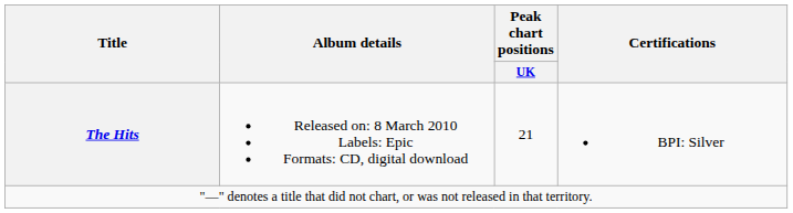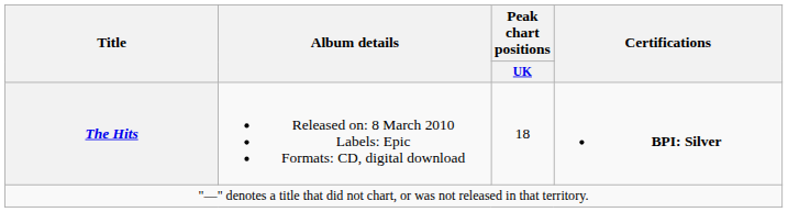 <table class="wikitable plainrowheaders" style="text-align:center;">
 <tr>
 <th scope="col" rowspan="2" style="width:14em;">Title</th>
 <th scope="col" rowspan="2" style="width:18em;">Album details</th>
 <th scope="col" colspan="1">Peak chart positions</th>
 <th scope="col" rowspan="2" style="width:15em;">Certifications</th>
 </tr>
 <tr>
 <th scope="col" style="width:3em;font-size:85%;"><a href='#'>UK</a><br></th>
 </tr>
 <tr>
 <th scope="row"><em><a href='#'>The Hits</a></em></th>
 <td><br><ul><li>Released on: 8 March 2010</li><li>Labels: Epic</li><li>Formats: CD, digital download</li></ul></td>
-<td>21</td>
-<td><br><ul><li>BPI: Silver</li></ul></td>
+<td>18</td>
+<td><strong><br><ul><li>BPI: Silver</li></ul></strong></td>
 </tr>
 <tr>
 <td colspan="14" style="font-size:90%">"—" denotes a title that did not chart, or was not released in that territory.</td>
 </tr>
 </table>
